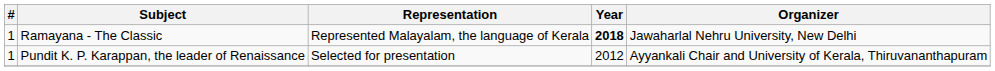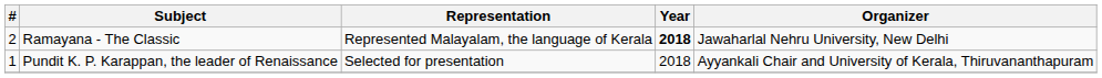 <table class="wikitable sortable">
 <tr>
 <th>#</th>
 <th>Subject</th>
 <th>Representation</th>
 <th>Year</th>
 <th>Organizer</th>
 </tr>
 <tr>
-<td>1</td>
+<td>2</td>
 <td>Ramayana - The Classic</td>
 <td>Represented Malayalam, the language of Kerala</td>
 <td><strong>2018</strong></td>
 <td>Jawaharlal Nehru University, New Delhi</td>
 </tr>
 <tr>
 <td>1</td>
 <td>Pundit K. P. Karappan, the leader of Renaissance</td>
 <td>Selected for presentation</td>
-<td>2012</td>
+<td>2018</td>
 <td>Ayyankali Chair and University of Kerala, Thiruvananthapuram</td>
 </tr>
 <tr>
 </tr>
 </table>
